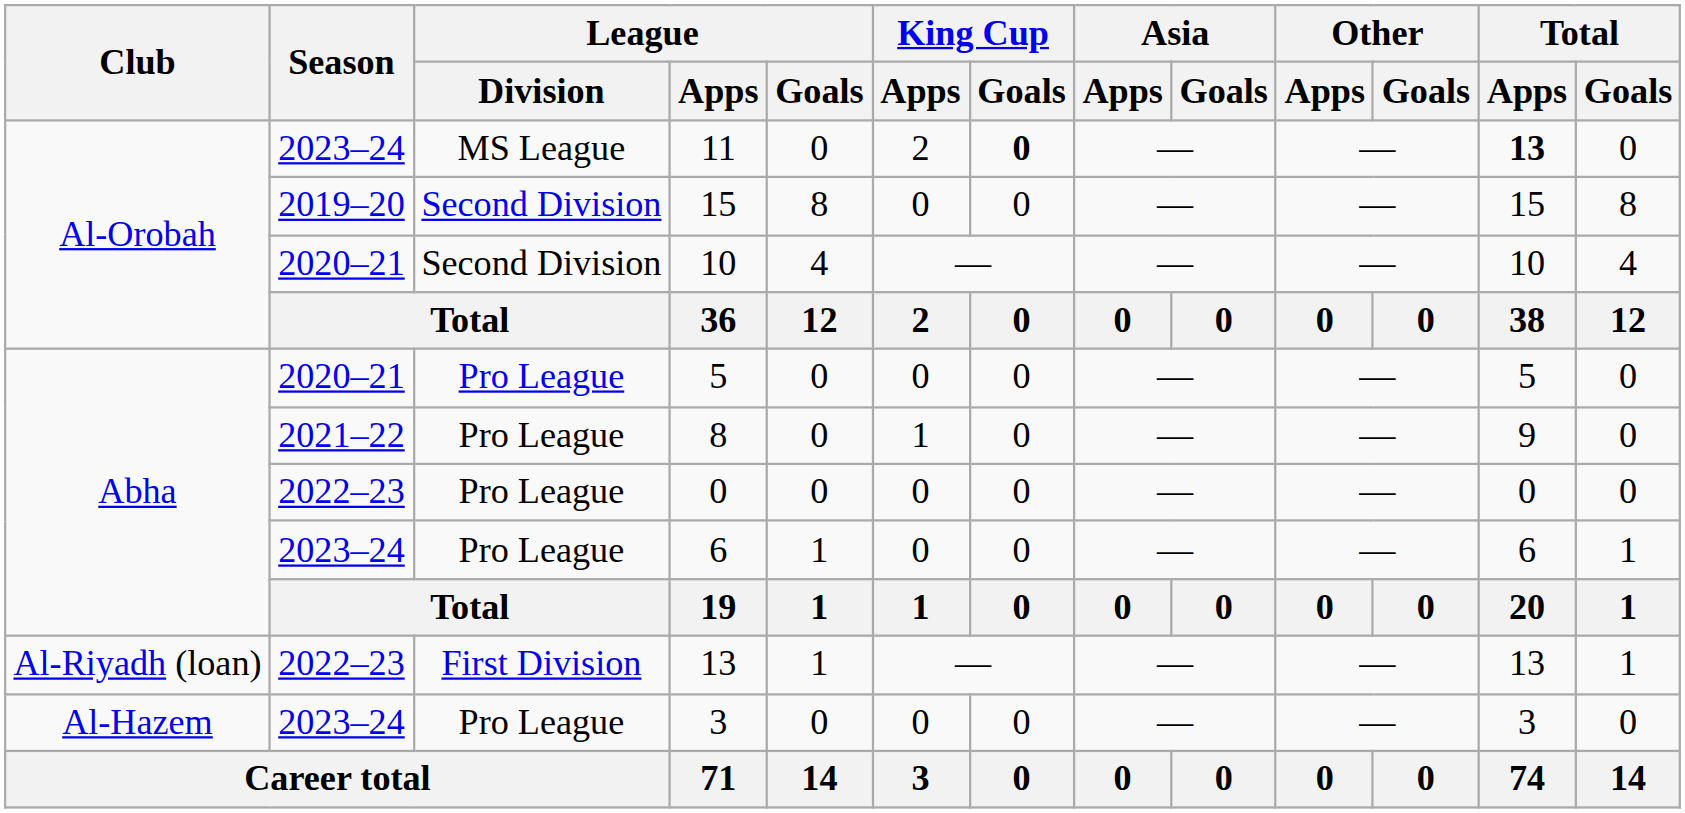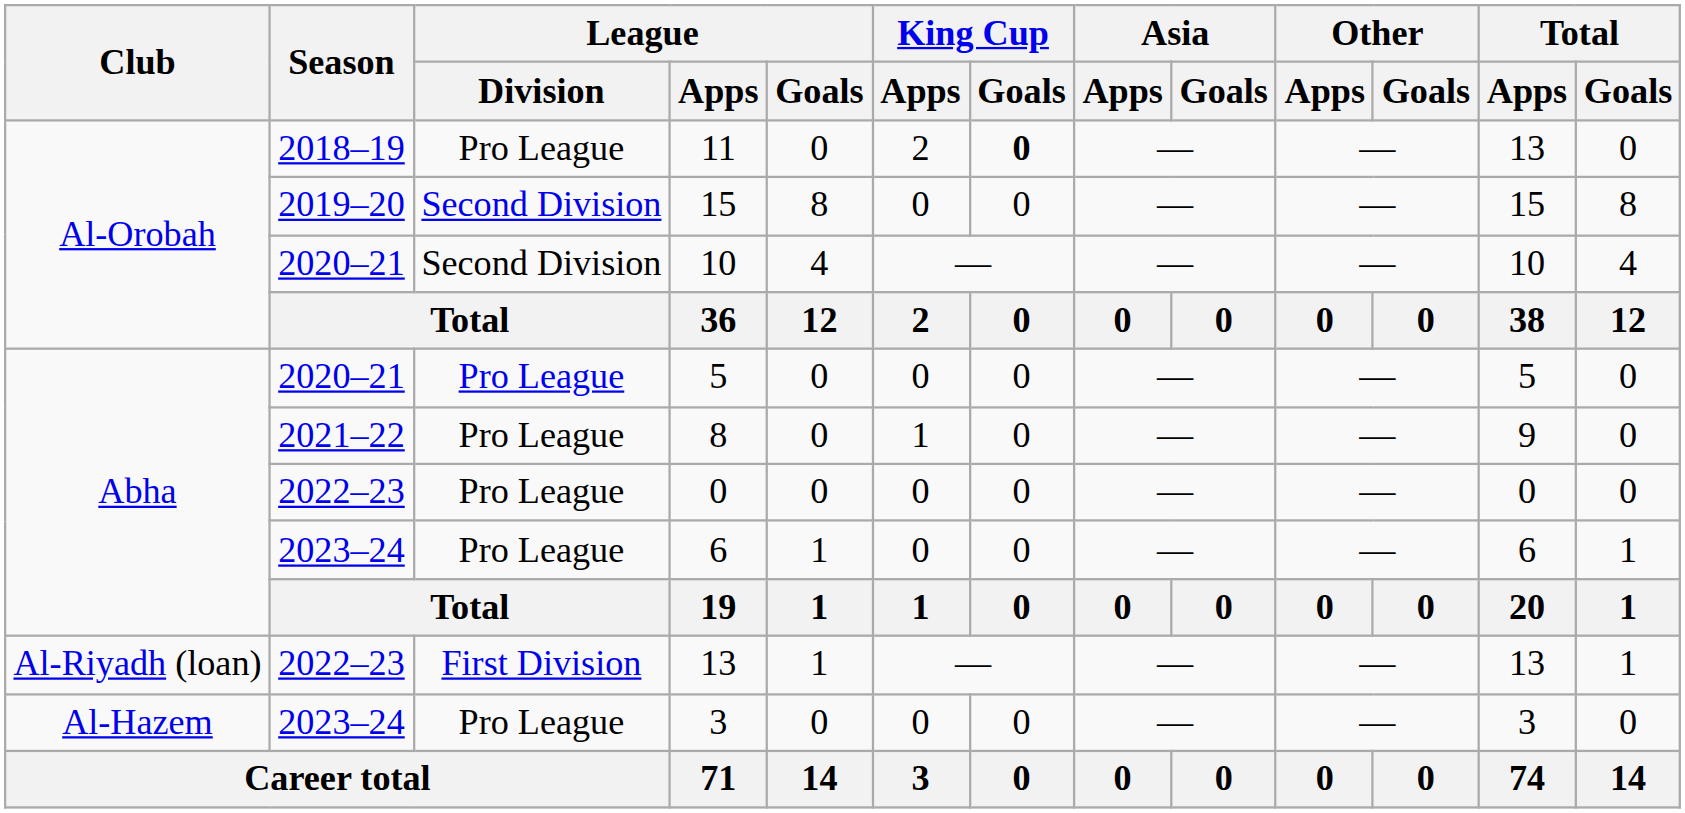 <table class=wikitable style=text-align:center>
 <tr>
 <th rowspan="2">Club</th>
 <th rowspan="2">Season</th>
 <th colspan="3">League</th>
 <th colspan="2"><a href='#'>King Cup</a></th>
 <th colspan="2">Asia</th>
 <th colspan="2">Other</th>
 <th colspan="2">Total</th>
 </tr>
 <tr>
 <th>Division</th>
 <th>Apps</th>
 <th>Goals</th>
 <th>Apps</th>
 <th>Goals</th>
 <th>Apps</th>
 <th>Goals</th>
 <th>Apps</th>
 <th>Goals</th>
 <th>Apps</th>
 <th>Goals</th>
 </tr>
 <tr>
 <td rowspan="4"><a href='#'>Al-Orobah</a></td>
-<td><a href='#'>2023–24</a></td>
-<td>MS League</td>
+<td><a href='#'>2018–19</a></td>
+<td>Pro League</td>
 <td>11</td>
 <td>0</td>
 <td>2</td>
 <td><strong>0</strong></td>
 <td colspan="2">—</td>
 <td colspan="2">—</td>
-<td><strong>13</strong></td>
+<td>13</td>
 <td>0</td>
 </tr>
 <tr>
 <td><a href='#'>2019–20</a></td>
 <td><a href='#'>Second Division</a></td>
 <td>15</td>
 <td>8</td>
 <td>0</td>
 <td>0</td>
 <td colspan="2">—</td>
 <td colspan="2">—</td>
 <td>15</td>
 <td>8</td>
 </tr>
 <tr>
 <td><a href='#'>2020–21</a></td>
 <td>Second Division</td>
 <td>10</td>
 <td>4</td>
 <td colspan="2">—</td>
 <td colspan="2">—</td>
 <td colspan="2">—</td>
 <td>10</td>
 <td>4</td>
 </tr>
 <tr>
 <th colspan="2">Total</th>
 <th>36</th>
 <th>12</th>
 <th>2</th>
 <th>0</th>
 <th>0</th>
 <th>0</th>
 <th>0</th>
 <th>0</th>
 <th>38</th>
 <th>12</th>
 </tr>
 <tr>
 <td rowspan="5"><a href='#'>Abha</a></td>
 <td><a href='#'>2020–21</a></td>
 <td><a href='#'>Pro League</a></td>
 <td>5</td>
 <td>0</td>
 <td>0</td>
 <td>0</td>
 <td colspan="2">—</td>
 <td colspan="2">—</td>
 <td>5</td>
 <td>0</td>
 </tr>
 <tr>
 <td><a href='#'>2021–22</a></td>
 <td>Pro League</td>
 <td>8</td>
 <td>0</td>
 <td>1</td>
 <td>0</td>
 <td colspan="2">—</td>
 <td colspan="2">—</td>
 <td>9</td>
 <td>0</td>
 </tr>
 <tr>
 <td><a href='#'>2022–23</a></td>
 <td>Pro League</td>
 <td>0</td>
 <td>0</td>
 <td>0</td>
 <td>0</td>
 <td colspan="2">—</td>
 <td colspan="2">—</td>
 <td>0</td>
 <td>0</td>
 </tr>
 <tr>
 <td><a href='#'>2023–24</a></td>
 <td>Pro League</td>
 <td>6</td>
 <td>1</td>
 <td>0</td>
 <td>0</td>
 <td colspan="2">—</td>
 <td colspan="2">—</td>
 <td>6</td>
 <td>1</td>
 </tr>
 <tr>
 <th colspan="2">Total</th>
 <th>19</th>
 <th>1</th>
 <th>1</th>
 <th>0</th>
 <th>0</th>
 <th>0</th>
 <th>0</th>
 <th>0</th>
 <th>20</th>
 <th>1</th>
 </tr>
 <tr>
 <td rowspan="1"><a href='#'>Al-Riyadh</a> (loan)</td>
 <td><a href='#'>2022–23</a></td>
 <td><a href='#'>First Division</a></td>
 <td>13</td>
 <td>1</td>
 <td colspan="2">—</td>
 <td colspan="2">—</td>
 <td colspan="2">—</td>
 <td>13</td>
 <td>1</td>
 </tr>
 <tr>
 <td rowspan="1"><a href='#'>Al-Hazem</a></td>
 <td><a href='#'>2023–24</a></td>
 <td>Pro League</td>
 <td>3</td>
 <td>0</td>
 <td>0</td>
 <td>0</td>
 <td colspan="2">—</td>
 <td colspan="2">—</td>
 <td>3</td>
 <td>0</td>
 </tr>
 <tr>
 <th colspan="3">Career total</th>
 <th>71</th>
 <th>14</th>
 <th>3</th>
 <th>0</th>
 <th>0</th>
 <th>0</th>
 <th>0</th>
 <th>0</th>
 <th>74</th>
 <th>14</th>
 </tr>
 </table>
